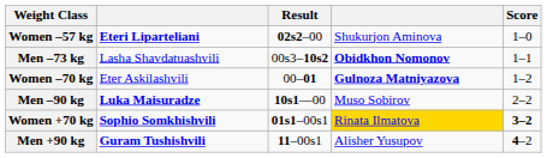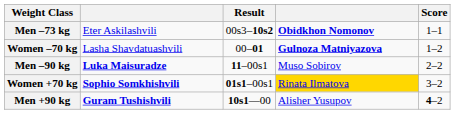 <table class="wikitable">
 <tr>
 <th>Weight Class</th>
 <th style="width: 200px;"></th>
 <th>Result</th>
 <th style="width: 200px;"></th>
 <th>Score</th>
 </tr>
 <tr>
-<th>Women –57 kg</th>
-<td><strong><a href='#'>Eteri Liparteliani</a></strong></td>
-<td align=center><strong>02s2</strong>–00</td>
-<td><a href='#'>Shukurjon Aminova</a></td>
-<td align=center>1–0</td>
-</tr>
-<tr>
 <th>Men –73 kg</th>
-<td><a href='#'>Lasha Shavdatuashvili</a></td>
+<td><a href='#'>Eter Askilashvili</a></td>
 <td align=center>00s3–<strong>10s2</strong></td>
 <td><strong><a href='#'>Obidkhon Nomonov</a></strong></td>
 <td align=center>1–1</td>
 </tr>
 <tr>
 <th>Women –70 kg</th>
-<td><a href='#'>Eter Askilashvili</a></td>
+<td><a href='#'>Lasha Shavdatuashvili</a></td>
 <td align=center>00–<strong>01</strong></td>
 <td><strong><a href='#'>Gulnoza Matniyazova</a></strong></td>
 <td align=center>1–2</td>
 </tr>
 <tr>
 <th>Men –90 kg</th>
 <td><strong><a href='#'>Luka Maisuradze</a></strong></td>
-<td align=center><strong>10s1</strong>—00</td>
+<td align=center><strong>11</strong>–00s1</td>
 <td><a href='#'>Muso Sobirov</a></td>
 <td align=center>2–2</td>
 </tr>
 <tr>
 <th>Women +70 kg</th>
 <td><strong><a href='#'>Sophio Somkhishvili</a></strong></td>
 <td align=center><strong>01s1</strong>–00s1</td>
 <td style="background: gold;"><a href='#'>Rinata Ilmatova</a></td>
-<td align=center><strong>3–2</strong></td>
+<td align=center>3–2</td>
 </tr>
 <tr>
 <th>Men +90 kg</th>
 <td><strong><a href='#'>Guram Tushishvili</a></strong></td>
-<td align=center><strong>11</strong>–00s1</td>
+<td align=center><strong>10s1</strong>—00</td>
 <td><a href='#'>Alisher Yusupov</a></td>
 <td align=center><strong>4</strong>–2</td>
 </tr>
 </table>
